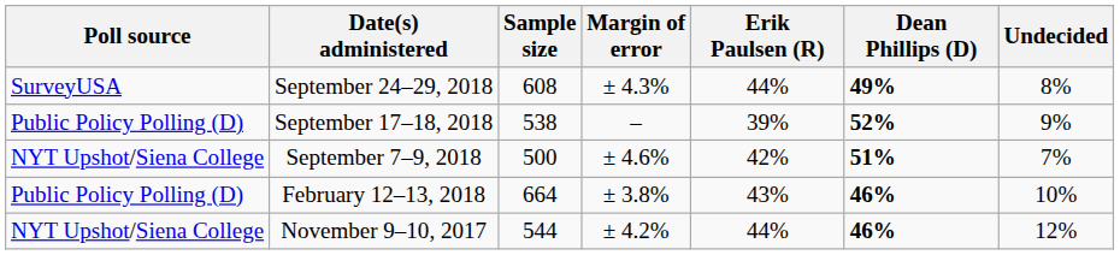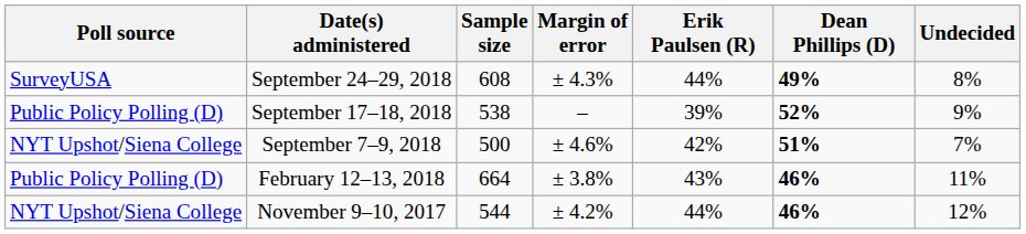 <table class="wikitable">
 <tr>
 <th>Poll source</th>
 <th>Date(s)<br>administered</th>
 <th>Sample<br>size</th>
 <th>Margin of<br>error</th>
 <th style="width:100px;">Erik<br>Paulsen (R)</th>
 <th style="width:100px;">Dean<br>Phillips (D)</th>
 <th>Undecided</th>
 </tr>
 <tr>
 <td><a href='#'>SurveyUSA</a></td>
 <td align=center>September 24–29, 2018</td>
 <td align=center>608</td>
 <td align=center>± 4.3%</td>
 <td align=center>44%</td>
 <td><strong>49%</strong></td>
 <td align=center>8%</td>
 </tr>
 <tr>
 <td><a href='#'>Public Policy Polling (D)</a></td>
 <td align=center>September 17–18, 2018</td>
 <td align=center>538</td>
 <td align=center>–</td>
 <td align=center>39%</td>
 <td><strong>52%</strong></td>
 <td align=center>9%</td>
 </tr>
 <tr>
 <td><a href='#'>NYT Upshot</a>/<a href='#'>Siena College</a></td>
 <td align=center>September 7–9, 2018</td>
 <td align=center>500</td>
 <td align=center>± 4.6%</td>
 <td align=center>42%</td>
 <td><strong>51%</strong></td>
 <td align=center>7%</td>
 </tr>
 <tr>
 <td><a href='#'>Public Policy Polling (D)</a></td>
 <td align=center>February 12–13, 2018</td>
 <td align=center>664</td>
 <td align=center>± 3.8%</td>
 <td align=center>43%</td>
 <td><strong>46%</strong></td>
-<td align=center>10%</td>
+<td align=center>11%</td>
 </tr>
 <tr>
 <td><a href='#'>NYT Upshot</a>/<a href='#'>Siena College</a></td>
 <td align=center>November 9–10, 2017</td>
 <td align=center>544</td>
 <td align=center>± 4.2%</td>
 <td align=center>44%</td>
 <td><strong>46%</strong></td>
 <td align=center>12%</td>
 </tr>
 </table>
